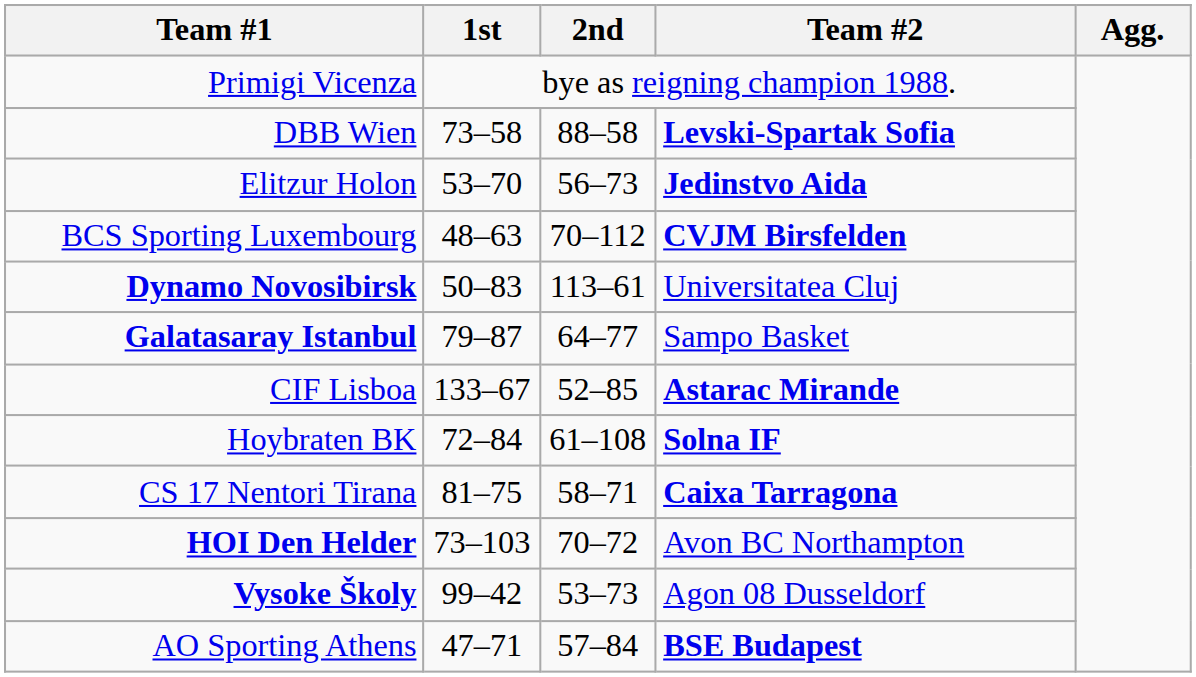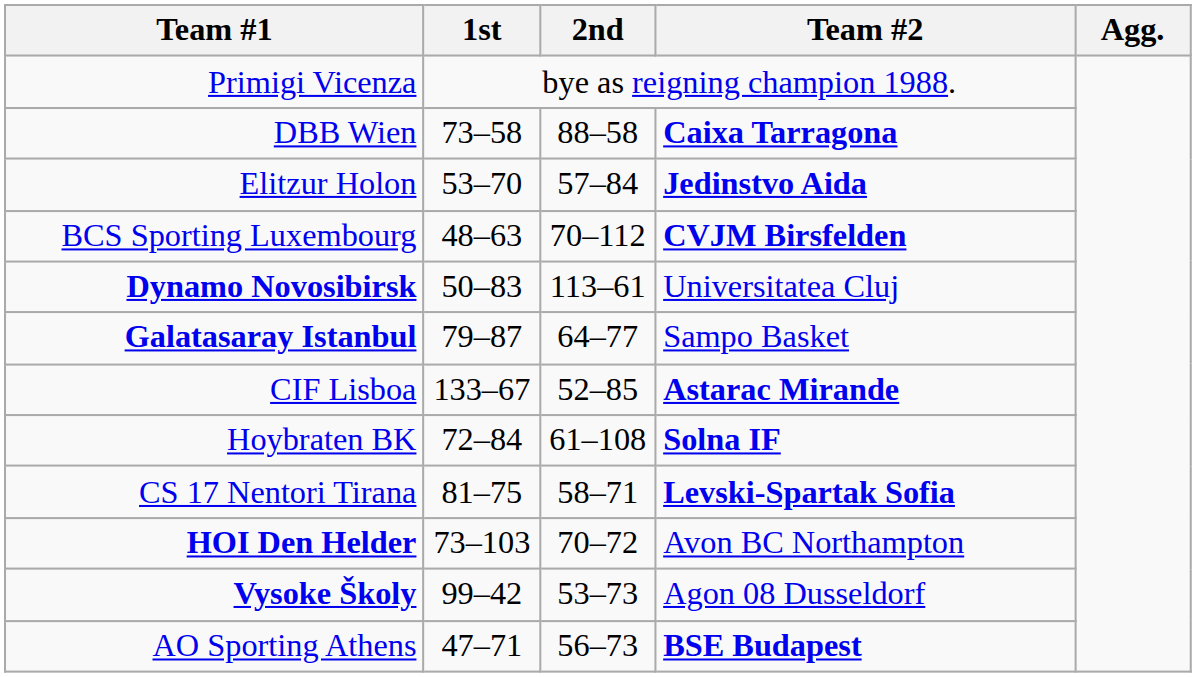 <table class=wikitable style="text-align:center">
 <tr>
 <th width=200>Team #1</th>
 <th width=50>1st</th>
 <th width=50>2nd</th>
 <th width=200>Team #2</th>
 <th width=50>Agg.</th>
 </tr>
 <tr>
 <td style="text-align:right"><a href='#'>Primigi Vicenza</a> </td>
 <td colspan="3">bye as <a href='#'>reigning champion 1988</a>.</td>
 </tr>
 <tr>
 <td style="text-align:right"><a href='#'>DBB Wien</a> </td>
 <td>73–58</td>
 <td>88–58</td>
-<td style="text-align:left"> <strong><a href='#'>Levski-Spartak Sofia</a></strong></td>
+<td style="text-align:left"> <strong><a href='#'>Caixa Tarragona</a></strong></td>
 </tr>
 <tr>
 <td style="text-align:right"><a href='#'>Elitzur Holon</a> </td>
 <td>53–70</td>
-<td>56–73</td>
+<td>57–84</td>
 <td style="text-align:left"> <strong><a href='#'>Jedinstvo Aida</a></strong></td>
 </tr>
 <tr>
 <td style="text-align:right"><a href='#'>BCS Sporting Luxembourg</a> </td>
 <td>48–63</td>
 <td>70–112</td>
 <td style="text-align:left"> <strong><a href='#'>CVJM Birsfelden</a></strong></td>
 </tr>
 <tr>
 <td style="text-align:right"><strong><a href='#'>Dynamo Novosibirsk</a></strong> </td>
 <td>50–83</td>
 <td>113–61</td>
 <td style="text-align:left"> <a href='#'>Universitatea Cluj</a></td>
 </tr>
 <tr>
 <td style="text-align:right"><strong><a href='#'>Galatasaray Istanbul</a></strong> </td>
 <td>79–87</td>
 <td>64–77</td>
 <td style="text-align:left"> <a href='#'>Sampo Basket</a></td>
 </tr>
 <tr>
 <td style="text-align:right"><a href='#'>CIF Lisboa</a> </td>
 <td>133–67</td>
 <td>52–85</td>
 <td style="text-align:left"> <strong><a href='#'>Astarac Mirande</a></strong></td>
 </tr>
 <tr>
 <td style="text-align:right"><a href='#'>Hoybraten BK</a> </td>
 <td>72–84</td>
 <td>61–108</td>
 <td style="text-align:left"> <strong><a href='#'>Solna IF</a></strong></td>
 </tr>
 <tr>
 <td style="text-align:right"><a href='#'>CS 17 Nentori Tirana</a> </td>
 <td>81–75</td>
 <td>58–71</td>
-<td style="text-align:left"> <strong><a href='#'>Caixa Tarragona</a></strong></td>
+<td style="text-align:left"> <strong><a href='#'>Levski-Spartak Sofia</a></strong></td>
 </tr>
 <tr>
 <td style="text-align:right"><strong><a href='#'>HOI Den Helder</a></strong> </td>
 <td>73–103</td>
 <td>70–72</td>
 <td style="text-align:left"> <a href='#'>Avon BC Northampton</a></td>
 </tr>
 <tr>
 <td style="text-align:right"><strong><a href='#'>Vysoke Školy</a></strong> </td>
 <td>99–42</td>
 <td>53–73</td>
 <td style="text-align:left"> <a href='#'>Agon 08 Dusseldorf</a></td>
 </tr>
 <tr>
 <td style="text-align:right"><a href='#'>AO Sporting Athens</a> </td>
 <td>47–71</td>
-<td>57–84</td>
+<td>56–73</td>
 <td style="text-align:left"> <strong><a href='#'>BSE Budapest</a></strong></td>
 </tr>
 </table>
